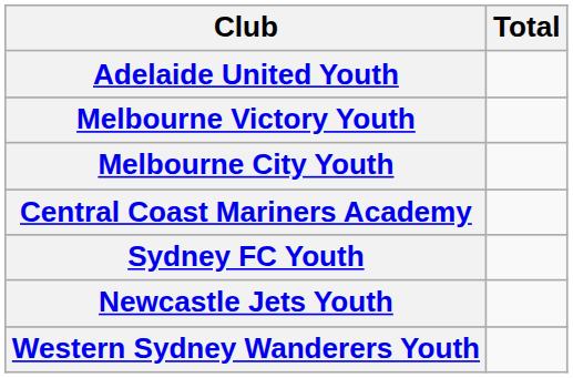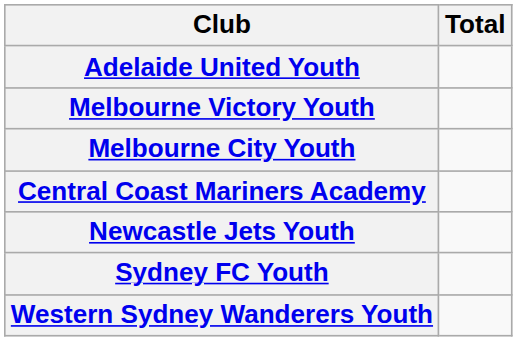 <table class="sortable wikitable plainrowheaders">
 <tr>
 <th scope="col">Club</th>
 <th scope="col">Total</th>
 </tr>
 <tr>
 <th scope="row"><a href='#'>Adelaide United Youth</a></th>
 <td align="center"></td>
 </tr>
 <tr>
 <th scope="row"><a href='#'>Melbourne Victory Youth</a></th>
 <td align="center"></td>
 </tr>
 <tr>
 <th scope="row"><a href='#'>Melbourne City Youth</a></th>
 <td align="center"></td>
 </tr>
 <tr>
 <th scope="row"><a href='#'>Central Coast Mariners Academy</a></th>
 <td align="center"></td>
 </tr>
 <tr>
-<th scope="row"><a href='#'>Sydney FC Youth</a></th>
+<th scope="row"><a href='#'>Newcastle Jets Youth</a></th>
 <td align="center"></td>
 </tr>
 <tr>
-<th scope="row"><a href='#'>Newcastle Jets Youth</a></th>
+<th scope="row"><a href='#'>Sydney FC Youth</a></th>
 <td align="center"></td>
 </tr>
 <tr>
 <th scope="row"><a href='#'>Western Sydney Wanderers Youth</a></th>
 <td align="center"></td>
 </tr>
 </table>
